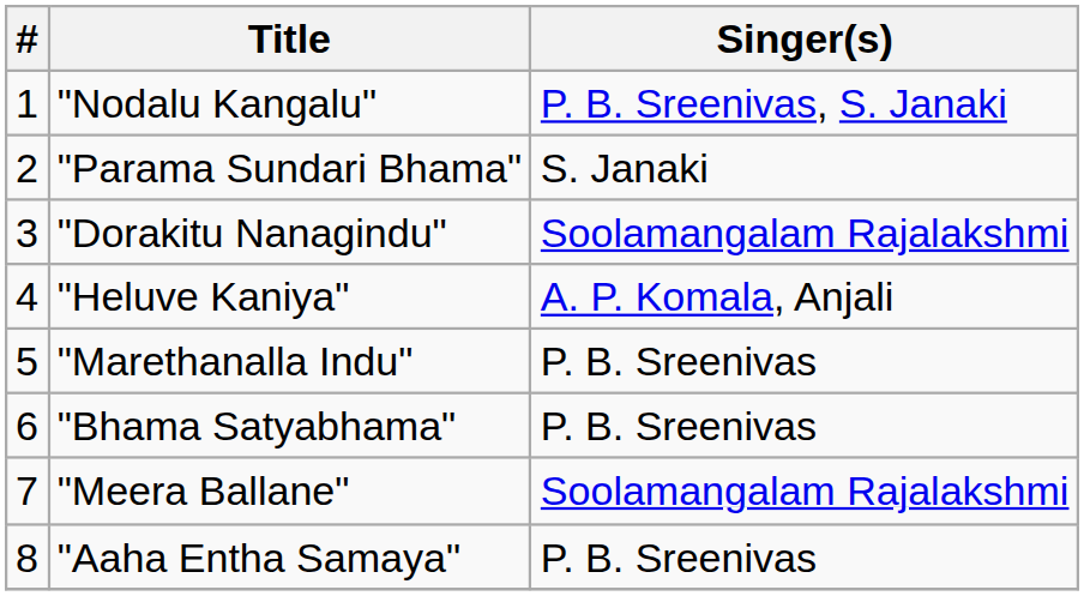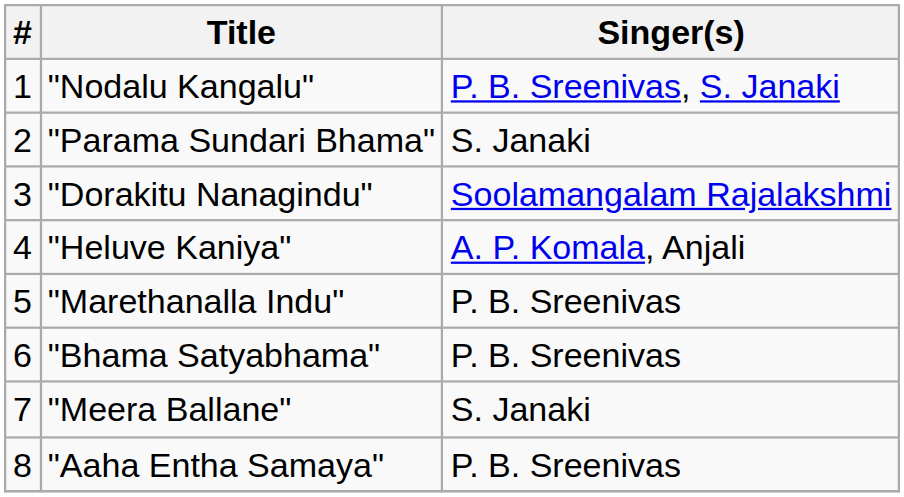 <table class="wikitable" style="font-size:95%;">
 <tr>
 <th>#</th>
 <th>Title</th>
 <th>Singer(s)</th>
 </tr>
 <tr>
 <td>1</td>
 <td>"Nodalu Kangalu"</td>
 <td><a href='#'>P. B. Sreenivas</a>, <a href='#'>S. Janaki</a></td>
 </tr>
 <tr>
 <td>2</td>
 <td>"Parama Sundari Bhama"</td>
 <td>S. Janaki</td>
 </tr>
 <tr>
 <td>3</td>
 <td>"Dorakitu Nanagindu"</td>
 <td><a href='#'>Soolamangalam Rajalakshmi</a></td>
 </tr>
 <tr>
 <td>4</td>
 <td>"Heluve Kaniya"</td>
 <td><a href='#'>A. P. Komala</a>, Anjali</td>
 </tr>
 <tr>
 <td>5</td>
 <td>"Marethanalla Indu"</td>
 <td>P. B. Sreenivas</td>
 </tr>
 <tr>
 <td>6</td>
 <td>"Bhama Satyabhama"</td>
 <td>P. B. Sreenivas</td>
 </tr>
 <tr>
 <td>7</td>
 <td>"Meera Ballane"</td>
-<td><a href='#'>Soolamangalam Rajalakshmi</a></td>
+<td>S. Janaki</td>
 </tr>
 <tr>
 <td>8</td>
 <td>"Aaha Entha Samaya"</td>
 <td>P. B. Sreenivas</td>
 </tr>
 <tr>
 </tr>
 </table>
